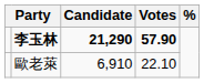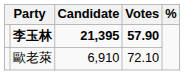 <table class="wikitable">
 <tr>
 <th colspan="2">Party</th>
 <th>Candidate</th>
 <th>Votes</th>
 <th>%</th>
 </tr>
 <tr>
 <td></td>
 <td><strong>李玉林</strong></td>
-<td align="right"><strong>21,290</strong></td>
+<td align="right"><strong>21,395</strong></td>
 <td align="right"><strong>57.90</strong></td>
 </tr>
 <tr>
 <td></td>
 <td>歐老萊</td>
 <td align="right">6,910</td>
-<td align="right">22.10</td>
+<td align="right">72.10</td>
 </tr>
 </table>
